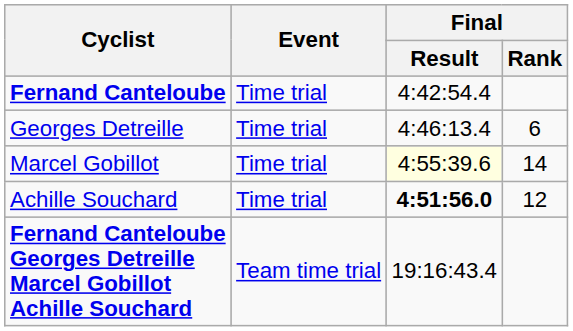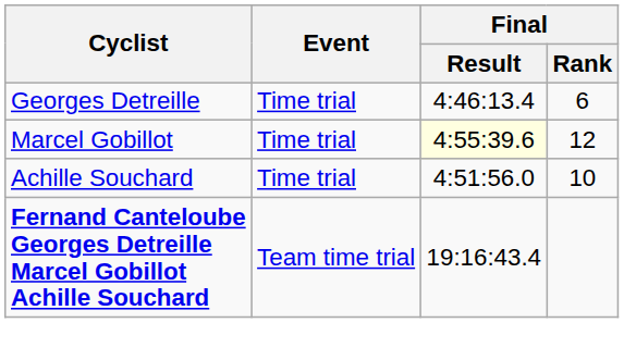 <table class=wikitable style="font-size:90%">
 <tr>
 <th rowspan=2>Cyclist</th>
 <th rowspan=2>Event</th>
 <th colspan=2>Final</th>
 </tr>
 <tr>
 <th>Result</th>
 <th>Rank</th>
 </tr>
 <tr>
-<td><strong><a href='#'>Fernand Canteloube</a></strong></td>
-<td><a href='#'>Time trial</a></td>
-<td align=center>4:42:54.4</td>
-<td align=center></td>
-</tr>
-<tr>
 <td><a href='#'>Georges Detreille</a></td>
 <td><a href='#'>Time trial</a></td>
 <td align=center>4:46:13.4</td>
 <td align=center>6</td>
 </tr>
 <tr>
 <td><a href='#'>Marcel Gobillot</a></td>
 <td><a href='#'>Time trial</a></td>
 <td align=center style="background: lightyellow;">4:55:39.6</td>
-<td align=center>14</td>
+<td align=center>12</td>
 </tr>
 <tr>
 <td><a href='#'>Achille Souchard</a></td>
 <td><a href='#'>Time trial</a></td>
-<td align=center><strong>4:51:56.0</strong></td>
-<td align=center>12</td>
+<td align=center>4:51:56.0</td>
+<td align=center>10</td>
 </tr>
 <tr>
 <td><strong><a href='#'>Fernand Canteloube</a><br><a href='#'>Georges Detreille</a><br><a href='#'>Marcel Gobillot</a><br><a href='#'>Achille Souchard</a></strong></td>
 <td><a href='#'>Team time trial</a></td>
 <td align=center>19:16:43.4</td>
 <td align=center></td>
 </tr>
 </table>
